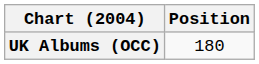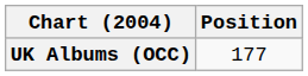 <table class="wikitable plainrowheaders">
 <tr>
 <th scope="col">Chart (2004)</th>
 <th scope="col">Position</th>
 </tr>
 <tr>
 <th scope="row">UK Albums (OCC)</th>
-<td align="center">180</td>
+<td align="center">177</td>
 </tr>
 </table>
